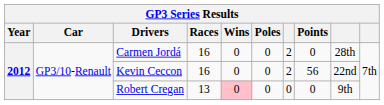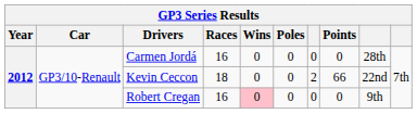 <table class="wikitable" style="text-align:center; font-size:85%">
 <tr>
 <th colspan=10><a href='#'>GP3 Series</a> Results</th>
 </tr>
 <tr>
 <th>Year</th>
 <th>Car</th>
 <th>Drivers</th>
 <th>Races</th>
 <th>Wins</th>
 <th>Poles</th>
 <th></th>
 <th>Points</th>
 <th></th>
 <th></th>
 </tr>
 <tr>
 <th rowspan=3><a href='#'>2012</a></th>
 <td rowspan=3><a href='#'>GP3/10</a>-<a href='#'>Renault</a></td>
 <td align=left> <a href='#'>Carmen Jordá</a></td>
 <td>16</td>
 <td>0</td>
 <td>0</td>
-<td>2</td>
+<td>0</td>
 <td>0</td>
 <td>28th</td>
 <td rowspan=3>7th</td>
 </tr>
 <tr>
 <td align=left> <a href='#'>Kevin Ceccon</a></td>
-<td>16</td>
+<td>18</td>
 <td>0</td>
 <td>0</td>
 <td>2</td>
-<td>56</td>
+<td>66</td>
 <td>22nd</td>
 </tr>
 <tr>
 <td align=left> <a href='#'>Robert Cregan</a></td>
-<td>13</td>
+<td>16</td>
 <td style="background: pink;">0</td>
 <td>0</td>
 <td>0</td>
 <td>0</td>
 <td>9th</td>
 </tr>
 </table>
